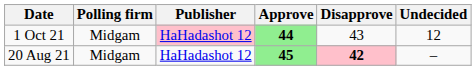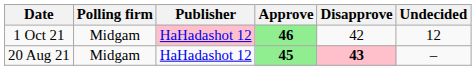 <table class="wikitable sortable" style="text-align:center; font-size:90%; line-height:13px">
 <tr>
 <th>Date</th>
 <th>Polling firm</th>
 <th>Publisher</th>
 <th>Approve</th>
 <th>Disapprove</th>
 <th>Undecided</th>
 </tr>
 <tr>
 <td data-sort-value=2021-10-01>1 Oct 21</td>
 <td>Midgam</td>
 <td style="background: pink;"><a href='#'>HaHadashot 12</a></td>
-<td style=background:lightgreen><strong>44</strong></td>
-<td>43</td>
+<td style=background:lightgreen><strong>46</strong></td>
+<td>42</td>
 <td>12</td>
 </tr>
 <tr>
 <td data-sort-value=2021-08-20>20 Aug 21</td>
 <td>Midgam</td>
 <td><a href='#'>HaHadashot 12</a></td>
 <td style=background:lightgreen><strong>45</strong></td>
-<td style=background:pink><strong>42</strong></td>
+<td style=background:pink><strong>43</strong></td>
 <td>–</td>
 </tr>
 </table>
